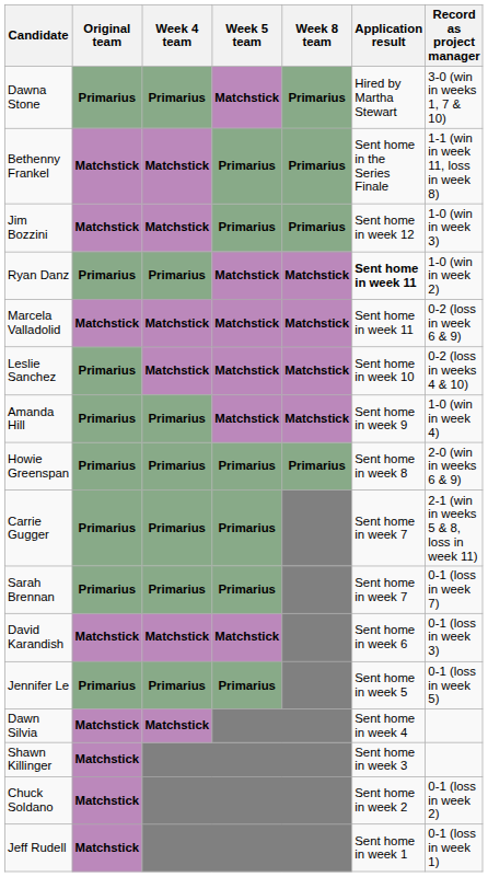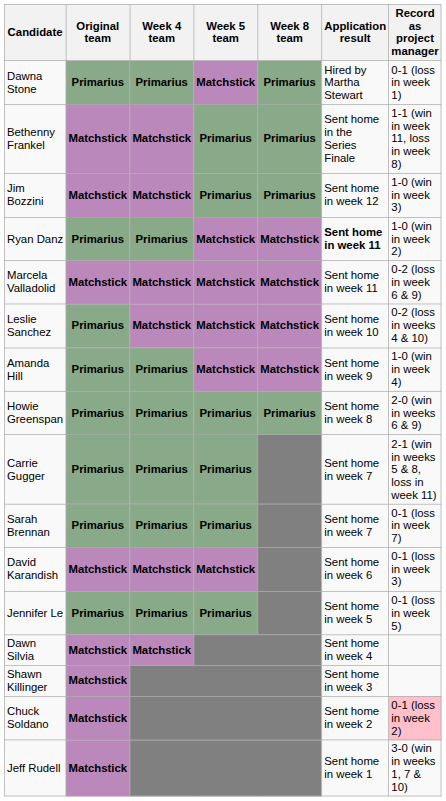 <table class="wikitable">
 <tr>
 <th bgcolor="gray"><span>Candidate</span></th>
 <th bgcolor="gray"><span>Original team</span></th>
 <th bgcolor="gray"><span>Week 4 team</span></th>
 <th bgcolor="gray"><span>Week 5 team</span></th>
 <th bgcolor="gray"><span>Week 8 team</span></th>
 <th bgcolor="gray"><span>Application result</span></th>
 <th bgcolor="gray"><span>Record as project manager</span></th>
 </tr>
 <tr>
 <td>Dawna Stone</td>
 <td style="background:#88aa88; text-align:center;"><strong>Primarius</strong></td>
 <td style="background:#88aa88; text-align:center;"><strong>Primarius</strong></td>
 <td style="background:#bb88bb; text-align:center;"><span><strong>Matchstick</strong></span></td>
 <td style="background:#88aa88; text-align:center;"><strong>Primarius</strong></td>
 <td>Hired by Martha Stewart</td>
-<td>3-0 (win in weeks 1, 7 & 10)</td>
+<td>0-1 (loss in week 1)</td>
 </tr>
 <tr>
 <td>Bethenny Frankel</td>
 <td style="background:#bb88bb; text-align:center;"><span><strong>Matchstick</strong></span></td>
 <td style="background:#bb88bb; text-align:center;"><span><strong>Matchstick</strong></span></td>
 <td style="background:#88aa88; text-align:center;"><strong>Primarius</strong></td>
 <td style="background:#88aa88; text-align:center;"><strong>Primarius</strong></td>
 <td>Sent home in the Series Finale</td>
 <td>1-1 (win in week 11, loss in week 8)</td>
 </tr>
 <tr>
 <td>Jim Bozzini</td>
 <td style="background:#bb88bb; text-align:center;"><span><strong>Matchstick</strong></span></td>
 <td style="background:#bb88bb; text-align:center;"><span><strong>Matchstick</strong></span></td>
 <td style="background:#88aa88; text-align:center;"><strong>Primarius</strong></td>
 <td style="background:#88aa88; text-align:center;"><strong>Primarius</strong></td>
 <td>Sent home in week 12</td>
 <td>1-0 (win in week 3)</td>
 </tr>
 <tr>
 <td>Ryan Danz</td>
 <td style="background:#88aa88; text-align:center;"><strong>Primarius</strong></td>
 <td style="background:#88aa88; text-align:center;"><strong>Primarius</strong></td>
 <td style="background:#bb88bb; text-align:center;"><span><strong>Matchstick</strong></span></td>
 <td style="background:#bb88bb; text-align:center;"><span><strong>Matchstick</strong></span></td>
 <td><strong>Sent home in week 11</strong></td>
 <td>1-0 (win in week 2)</td>
 </tr>
 <tr>
 <td>Marcela Valladolid</td>
 <td style="background:#bb88bb; text-align:center;"><span><strong>Matchstick</strong></span></td>
 <td style="background:#bb88bb; text-align:center;"><span><strong>Matchstick</strong></span></td>
 <td style="background:#bb88bb; text-align:center;"><span><strong>Matchstick</strong></span></td>
 <td style="background:#bb88bb; text-align:center;"><span><strong>Matchstick</strong></span></td>
 <td>Sent home in week 11</td>
 <td>0-2 (loss in week 6 & 9)</td>
 </tr>
 <tr>
 <td>Leslie Sanchez</td>
 <td style="background:#88aa88; text-align:center;"><strong>Primarius</strong></td>
 <td style="background:#bb88bb; text-align:center;"><span><strong>Matchstick</strong></span></td>
 <td style="background:#bb88bb; text-align:center;"><span><strong>Matchstick</strong></span></td>
 <td style="background:#bb88bb; text-align:center;"><span><strong>Matchstick</strong></span></td>
 <td>Sent home in week 10</td>
 <td>0-2 (loss in weeks 4 & 10)</td>
 </tr>
 <tr>
 <td>Amanda Hill</td>
 <td style="background:#88aa88; text-align:center;"><strong>Primarius</strong></td>
 <td style="background:#88aa88; text-align:center;"><strong>Primarius</strong></td>
 <td style="background:#bb88bb; text-align:center;"><span><strong>Matchstick</strong></span></td>
 <td style="background:#bb88bb; text-align:center;"><span><strong>Matchstick</strong></span></td>
 <td>Sent home in week 9</td>
 <td>1-0 (win in week 4)</td>
 </tr>
 <tr>
 <td>Howie Greenspan</td>
 <td style="background:#88aa88; text-align:center;"><strong>Primarius</strong></td>
 <td style="background:#88aa88; text-align:center;"><strong>Primarius</strong></td>
 <td style="background:#88aa88; text-align:center;"><strong>Primarius</strong></td>
 <td style="background:#88aa88; text-align:center;"><strong>Primarius</strong></td>
 <td>Sent home in week 8</td>
 <td>2-0 (win in weeks 6 & 9)</td>
 </tr>
 <tr>
 <td>Carrie Gugger</td>
 <td style="background:#88aa88; text-align:center;"><strong>Primarius</strong></td>
 <td style="background:#88aa88; text-align:center;"><strong>Primarius</strong></td>
 <td style="background:#88aa88; text-align:center;"><strong>Primarius</strong></td>
 <td colspan="1" style="background:gray;"></td>
 <td>Sent home in  week 7</td>
 <td>2-1 (win in weeks 5 & 8, loss in week 11)</td>
 </tr>
 <tr>
 <td>Sarah Brennan</td>
 <td style="background:#88aa88; text-align:center;"><strong>Primarius</strong></td>
 <td style="background:#88aa88; text-align:center;"><strong>Primarius</strong></td>
 <td style="background:#88aa88; text-align:center;"><strong>Primarius</strong></td>
 <td colspan="1" style="background:gray;"></td>
 <td>Sent home in week 7</td>
 <td>0-1 (loss in week 7)</td>
 </tr>
 <tr>
 <td>David Karandish</td>
 <td style="background:#bb88bb; text-align:center;"><span><strong>Matchstick</strong></span></td>
 <td style="background:#bb88bb; text-align:center;"><span><strong>Matchstick</strong></span></td>
 <td style="background:#bb88bb; text-align:center;"><span><strong>Matchstick</strong></span></td>
 <td colspan="1" style="background:gray;"></td>
 <td>Sent home in week 6</td>
 <td>0-1 (loss in week 3)</td>
 </tr>
 <tr>
 <td>Jennifer Le</td>
 <td style="background:#88aa88; text-align:center;"><strong>Primarius</strong></td>
 <td style="background:#88aa88; text-align:center;"><strong>Primarius</strong></td>
 <td style="background:#88aa88; text-align:center;"><strong>Primarius</strong></td>
 <td colspan="1" style="background:gray;"></td>
 <td>Sent home in week 5</td>
 <td>0-1 (loss in week 5)</td>
 </tr>
 <tr>
 <td>Dawn Silvia</td>
 <td style="background:#bb88bb; text-align:center;"><span><strong>Matchstick</strong></span></td>
 <td style="background:#bb88bb; text-align:center;"><span><strong>Matchstick</strong></span></td>
 <td colspan="2" style="background:gray;"></td>
 <td>Sent home in week 4</td>
 <td></td>
 </tr>
 <tr>
 <td>Shawn Killinger</td>
 <td style="background:#bb88bb; text-align:center;"><span><strong>Matchstick</strong></span></td>
 <td colspan="3" style="background:gray;"></td>
 <td>Sent home in week 3</td>
 <td></td>
 </tr>
 <tr>
 <td>Chuck Soldano</td>
 <td style="background:#bb88bb; text-align:center;"><span><strong>Matchstick</strong></span></td>
 <td colspan="3" style="background:gray;"></td>
 <td>Sent home in week 2</td>
-<td>0-1 (loss in week 2)</td>
+<td style="background: pink;">0-1 (loss in week 2)</td>
 </tr>
 <tr>
 <td>Jeff Rudell</td>
 <td style="background:#bb88bb; text-align:center;"><span><strong>Matchstick</strong></span></td>
 <td colspan="3" style="background:gray;"></td>
 <td>Sent home in week 1</td>
-<td>0-1 (loss in week 1)</td>
+<td>3-0 (win in weeks 1, 7 & 10)</td>
 </tr>
 </table>
